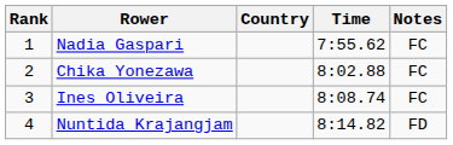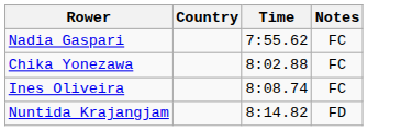 <table class="wikitable" style="text-align:center">
 <tr>
-<th>Rank</th>
 <th>Rower</th>
 <th>Country</th>
 <th>Time</th>
 <th>Notes</th>
 </tr>
 <tr>
-<td>1</td>
 <td align="left"><a href='#'>Nadia Gaspari</a></td>
 <td align="left"></td>
 <td>7:55.62</td>
 <td>FC</td>
 </tr>
 <tr>
-<td>2</td>
 <td align="left"><a href='#'>Chika Yonezawa</a></td>
 <td align="left"></td>
 <td>8:02.88</td>
 <td>FC</td>
 </tr>
 <tr>
-<td>3</td>
 <td align="left"><a href='#'>Ines Oliveira</a></td>
 <td align="left"></td>
 <td>8:08.74</td>
 <td>FC</td>
 </tr>
 <tr>
-<td>4</td>
 <td align="left"><a href='#'>Nuntida Krajangjam</a></td>
 <td align="left"></td>
 <td>8:14.82</td>
 <td>FD</td>
 </tr>
 </table>
